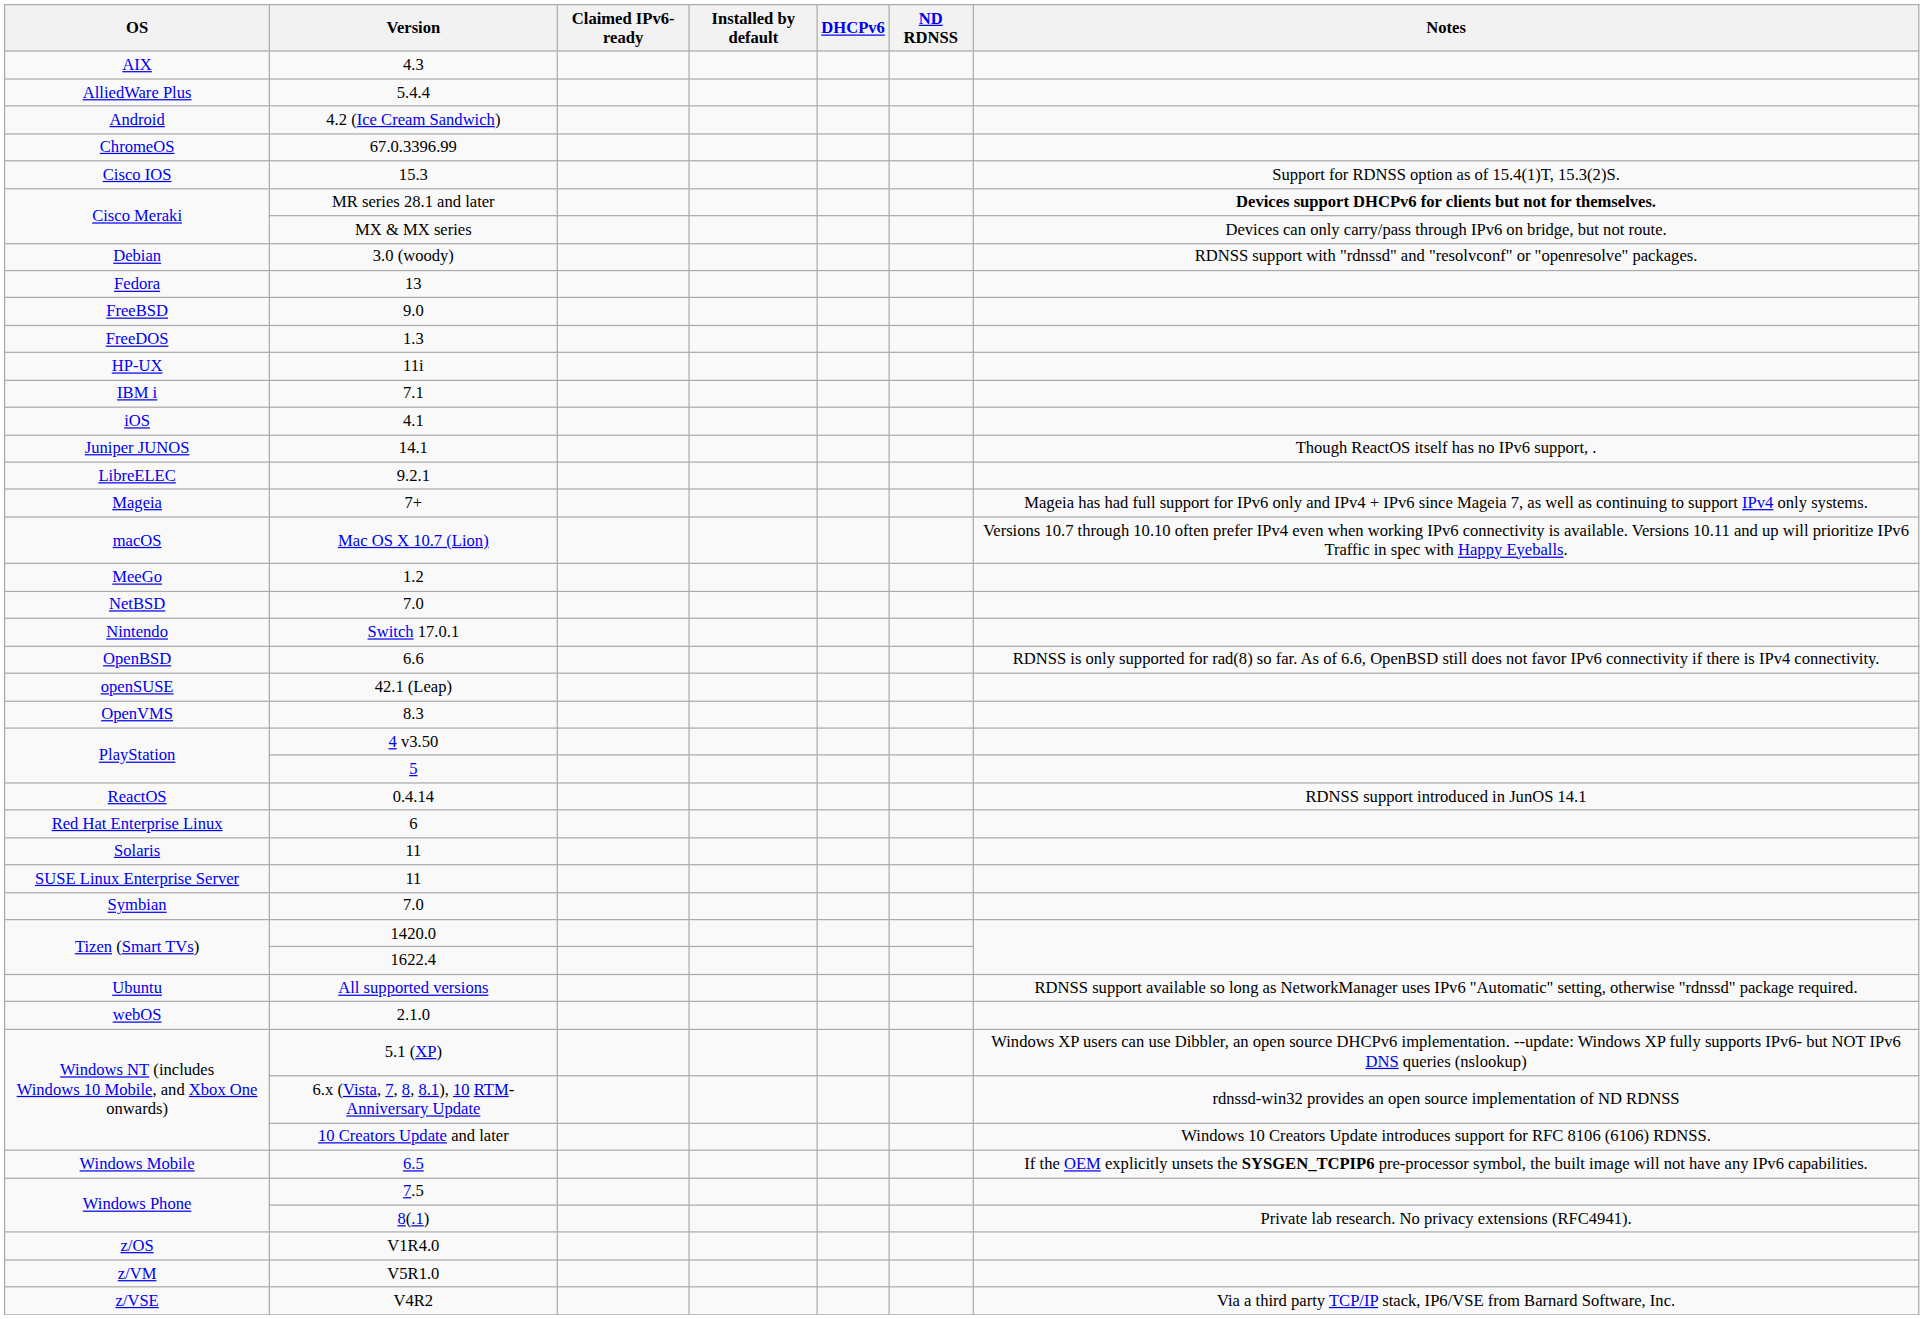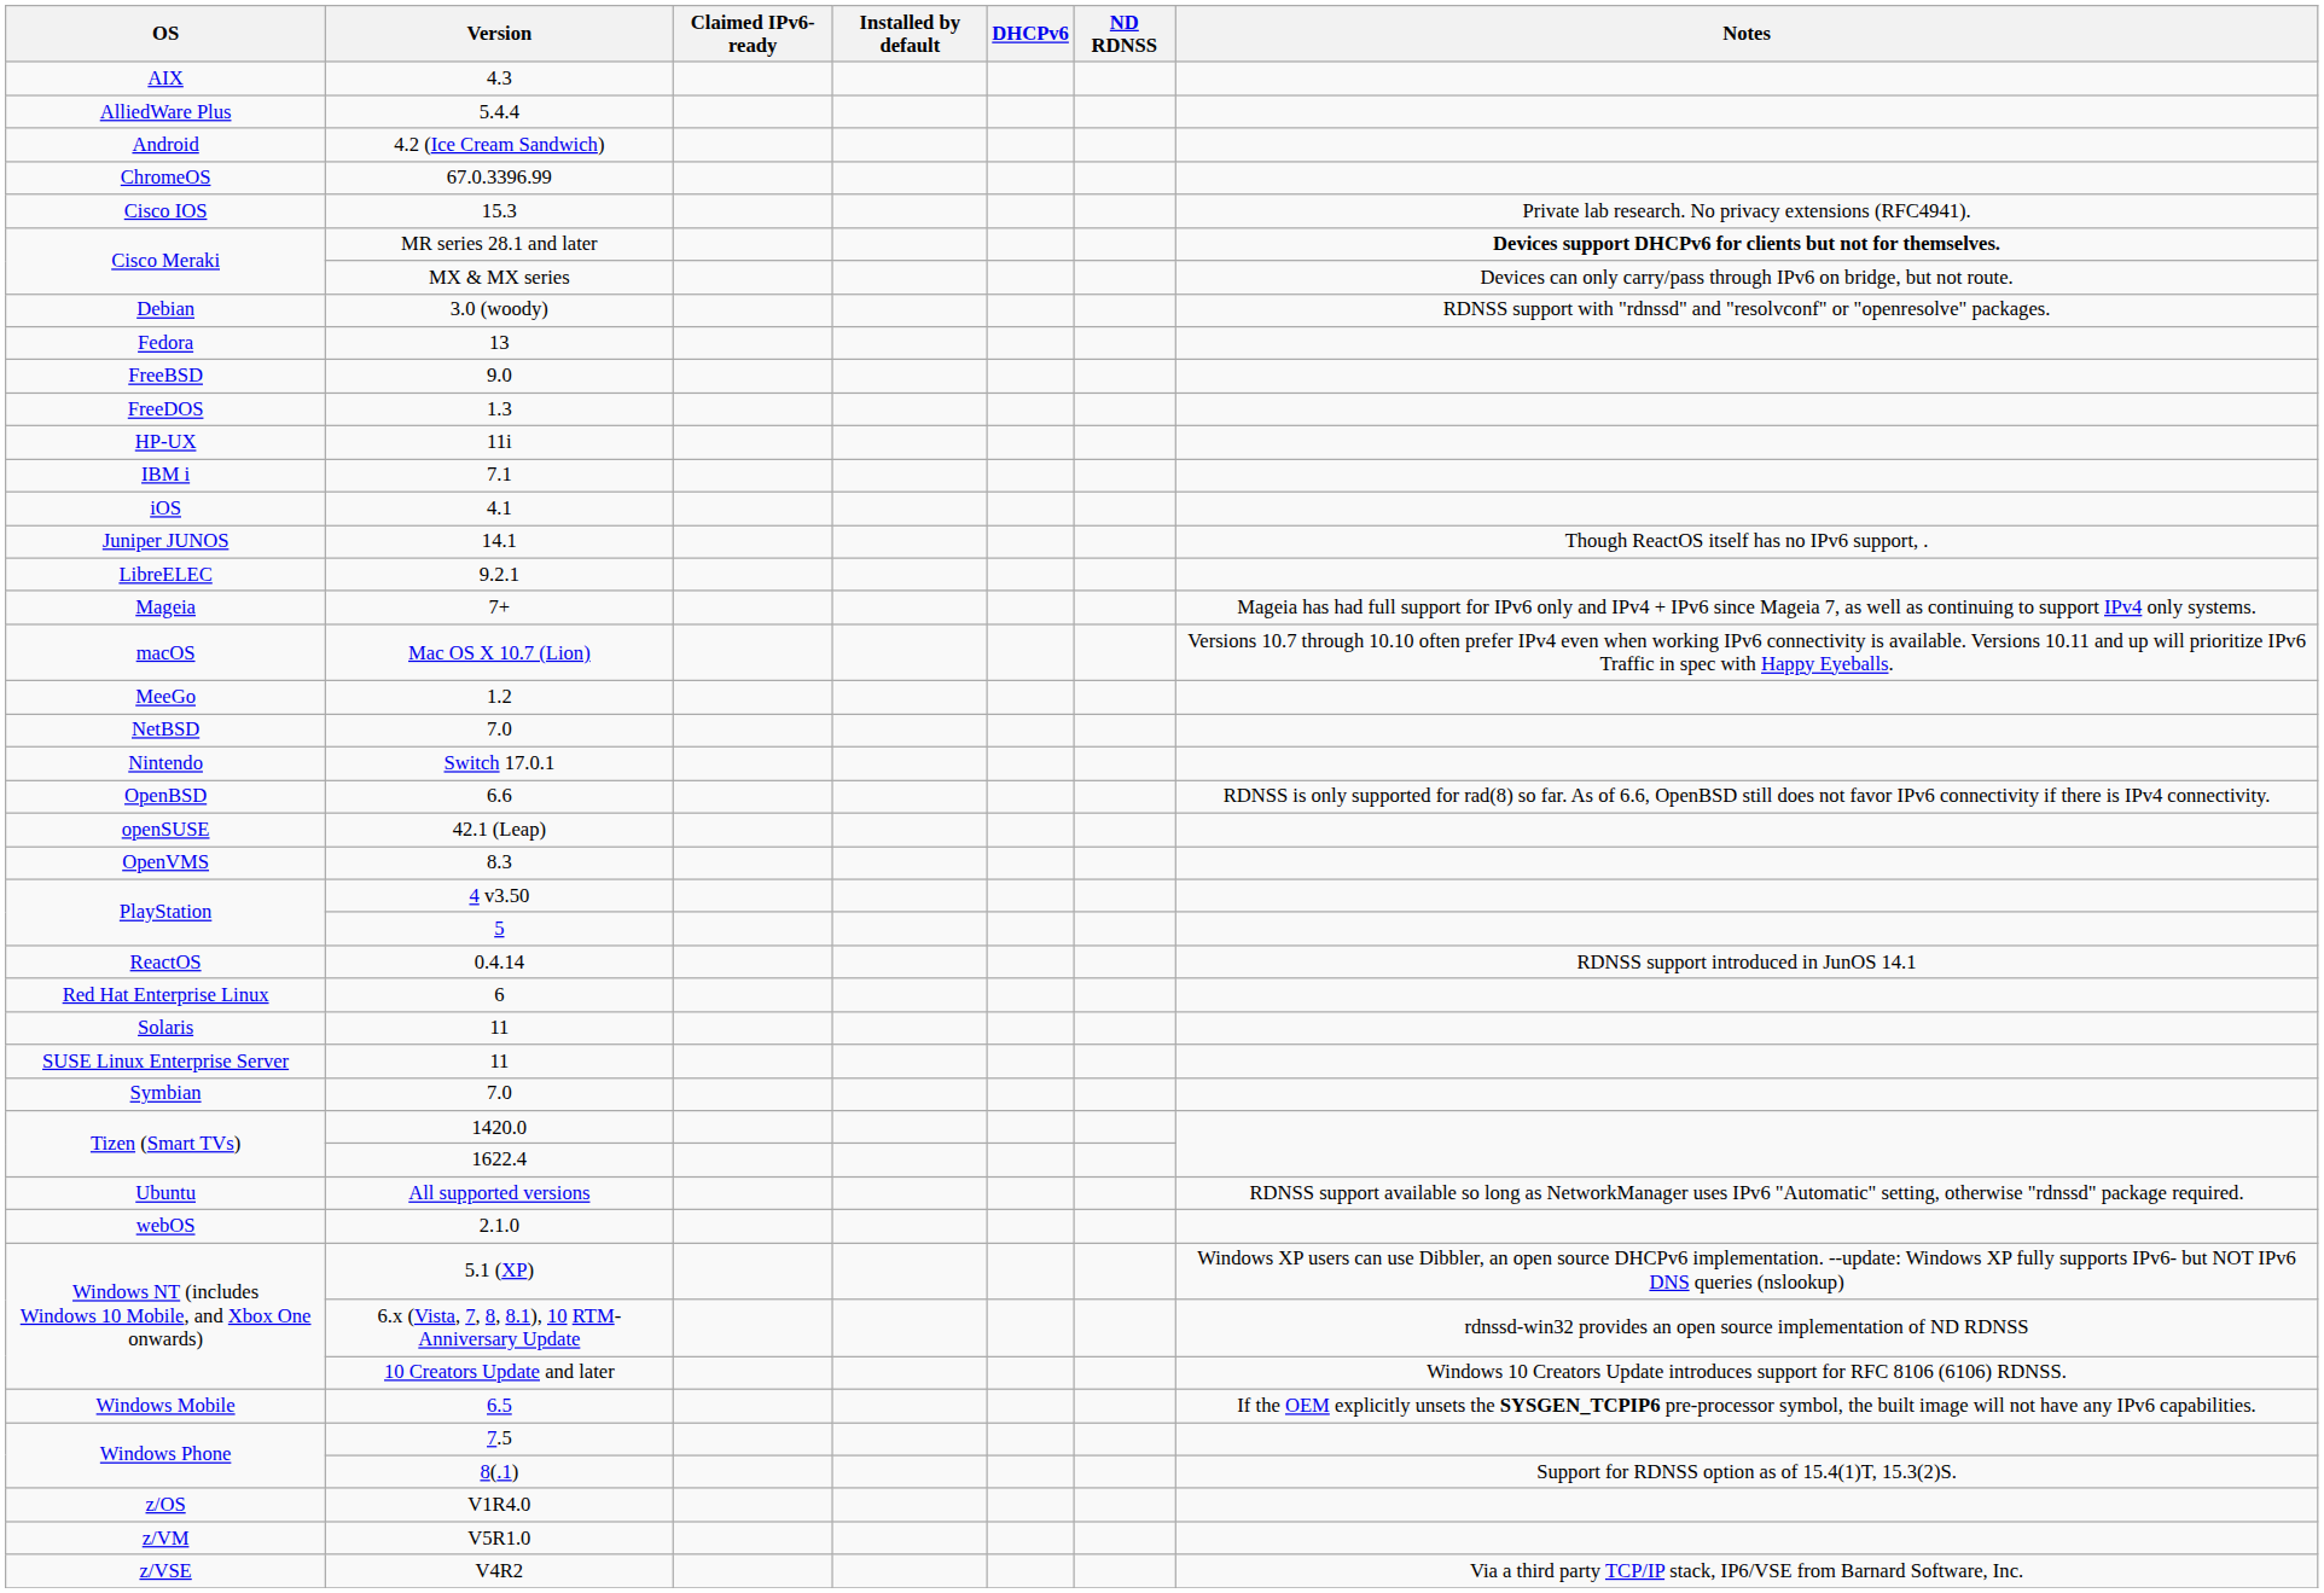 <table class="wikitable sortable" style=font-size:85%;text-align:center>
 <tr>
 <th>OS</th>
 <th>Version</th>
 <th>Claimed IPv6-ready</th>
 <th>Installed by default</th>
 <th><a href='#'>DHCPv6</a></th>
 <th><a href='#'>ND</a> RDNSS</th>
 <th>Notes</th>
 </tr>
 <tr>
 <td><a href='#'>AIX</a></td>
 <td>4.3</td>
 <td></td>
 <td></td>
 <td></td>
 <td></td>
 <td></td>
 </tr>
 <tr>
 <td><a href='#'>AlliedWare Plus</a></td>
 <td>5.4.4</td>
 <td></td>
 <td></td>
 <td></td>
 <td></td>
 <td></td>
 </tr>
 <tr>
 <td><a href='#'>Android</a></td>
 <td>4.2 (<a href='#'>Ice Cream Sandwich</a>)</td>
 <td></td>
 <td></td>
 <td></td>
 <td></td>
 <td></td>
 </tr>
 <tr>
 <td><a href='#'>ChromeOS</a></td>
 <td>67.0.3396.99</td>
 <td></td>
 <td></td>
 <td></td>
 <td></td>
 <td></td>
 </tr>
 <tr>
 <td><a href='#'>Cisco IOS</a></td>
 <td>15.3</td>
 <td></td>
 <td></td>
 <td></td>
 <td></td>
-<td>Support for RDNSS option as of 15.4(1)T, 15.3(2)S.</td>
+<td>Private lab research. No privacy extensions (RFC4941).</td>
 </tr>
 <tr>
 <td rowspan=2><a href='#'>Cisco Meraki</a></td>
 <td>MR series 28.1 and later</td>
 <td></td>
 <td></td>
 <td></td>
 <td></td>
 <td><strong>Devices support DHCPv6 for clients but not for themselves.</strong></td>
 </tr>
 <tr>
 <td>MX & MX series</td>
 <td></td>
 <td></td>
 <td></td>
 <td></td>
 <td>Devices can only carry/pass through IPv6 on bridge, but not route.</td>
 </tr>
 <tr>
 <td><a href='#'>Debian</a></td>
 <td>3.0 (woody)</td>
 <td></td>
 <td></td>
 <td></td>
 <td></td>
 <td>RDNSS support with "rdnssd" and "resolvconf" or "openresolve" packages.</td>
 </tr>
 <tr>
 <td><a href='#'>Fedora</a></td>
 <td>13</td>
 <td></td>
 <td></td>
 <td></td>
 <td></td>
 <td></td>
 </tr>
 <tr>
 <td><a href='#'>FreeBSD</a></td>
 <td>9.0</td>
 <td></td>
 <td></td>
 <td></td>
 <td></td>
 <td></td>
 </tr>
 <tr>
 <td><a href='#'>FreeDOS</a></td>
 <td>1.3</td>
 <td></td>
 <td></td>
 <td></td>
 <td></td>
 <td></td>
 </tr>
 <tr>
 <td><a href='#'>HP-UX</a></td>
 <td>11i</td>
 <td></td>
 <td></td>
 <td></td>
 <td></td>
 <td></td>
 </tr>
 <tr>
 <td><a href='#'>IBM i</a></td>
 <td>7.1</td>
 <td></td>
 <td></td>
 <td></td>
 <td></td>
 <td></td>
 </tr>
 <tr>
 <td><a href='#'>iOS</a></td>
 <td>4.1</td>
 <td></td>
 <td></td>
 <td></td>
 <td></td>
 <td></td>
 </tr>
 <tr>
 <td><a href='#'>Juniper JUNOS</a></td>
 <td>14.1</td>
 <td></td>
 <td></td>
 <td></td>
 <td></td>
 <td>Though ReactOS itself has no IPv6 support, .</td>
 </tr>
 <tr>
 <td><a href='#'>LibreELEC</a></td>
 <td>9.2.1</td>
 <td></td>
 <td></td>
 <td></td>
 <td></td>
 <td></td>
 </tr>
 <tr>
 <td><a href='#'>Mageia</a></td>
 <td>7+</td>
 <td></td>
 <td></td>
 <td></td>
 <td></td>
 <td>Mageia has had full support for IPv6 only and IPv4 + IPv6 since Mageia 7, as well as continuing to support <a href='#'>IPv4</a> only systems.</td>
 </tr>
 <tr>
 <td><a href='#'>macOS</a></td>
 <td><a href='#'>Mac OS X 10.7 (Lion)</a></td>
 <td></td>
 <td></td>
 <td></td>
 <td></td>
 <td>Versions 10.7 through 10.10 often prefer IPv4 even when working IPv6 connectivity is available. Versions 10.11 and up will prioritize IPv6 Traffic in spec with <a href='#'>Happy Eyeballs</a>.</td>
 </tr>
 <tr>
 <td><a href='#'>MeeGo</a></td>
 <td>1.2</td>
 <td></td>
 <td></td>
 <td></td>
 <td></td>
 <td></td>
 </tr>
 <tr>
 <td><a href='#'>NetBSD</a></td>
 <td>7.0</td>
 <td></td>
 <td></td>
 <td></td>
 <td></td>
 <td></td>
 </tr>
 <tr>
 <td><a href='#'>Nintendo</a></td>
 <td><a href='#'>Switch</a> 17.0.1</td>
 <td></td>
 <td></td>
 <td></td>
 <td></td>
 <td></td>
 </tr>
 <tr>
 <td><a href='#'>OpenBSD</a></td>
 <td>6.6</td>
 <td></td>
 <td></td>
 <td></td>
 <td></td>
 <td>RDNSS is only supported for rad(8) so far. As of 6.6, OpenBSD still does not favor IPv6 connectivity if there is IPv4 connectivity.</td>
 </tr>
 <tr>
 <td><a href='#'>openSUSE</a></td>
 <td>42.1 (Leap)</td>
 <td></td>
 <td></td>
 <td></td>
 <td></td>
 <td></td>
 </tr>
 <tr>
 <td><a href='#'>OpenVMS</a></td>
 <td>8.3</td>
 <td></td>
 <td></td>
 <td></td>
 <td></td>
 <td></td>
 </tr>
 <tr>
 <td rowspan=2><a href='#'>PlayStation</a></td>
 <td><a href='#'>4</a> v3.50</td>
 <td></td>
 <td></td>
 <td></td>
 <td></td>
 <td></td>
 </tr>
 <tr>
 <td><a href='#'>5</a></td>
 <td></td>
 <td></td>
 <td></td>
 <td></td>
 <td></td>
 </tr>
 <tr>
 <td><a href='#'>ReactOS</a></td>
 <td>0.4.14</td>
 <td></td>
 <td></td>
 <td></td>
 <td></td>
 <td>RDNSS support introduced in JunOS 14.1</td>
 </tr>
 <tr>
 <td><a href='#'>Red Hat Enterprise Linux</a></td>
 <td>6</td>
 <td></td>
 <td></td>
 <td></td>
 <td></td>
 <td></td>
 </tr>
 <tr>
 <td><a href='#'>Solaris</a></td>
 <td>11</td>
 <td></td>
 <td></td>
 <td></td>
 <td></td>
 <td></td>
 </tr>
 <tr>
 <td><a href='#'>SUSE Linux Enterprise Server</a></td>
 <td>11</td>
 <td></td>
 <td></td>
 <td></td>
 <td></td>
 <td></td>
 </tr>
 <tr>
 <td><a href='#'>Symbian</a></td>
 <td>7.0</td>
 <td></td>
 <td></td>
 <td></td>
 <td></td>
 <td></td>
 </tr>
 <tr>
 <td rowspan=2><a href='#'>Tizen</a> (<a href='#'>Smart TVs</a>)</td>
 <td>1420.0</td>
 <td></td>
 <td></td>
 <td></td>
 <td></td>
 <td rowspan=2></td>
 </tr>
 <tr>
 <td>1622.4</td>
 <td></td>
 <td></td>
 <td></td>
 <td></td>
 </tr>
 <tr>
 <td><a href='#'>Ubuntu</a></td>
 <td><a href='#'>All supported versions</a> </td>
 <td></td>
 <td></td>
 <td></td>
 <td></td>
 <td>RDNSS support available so long as NetworkManager uses IPv6 "Automatic" setting, otherwise "rdnssd" package required.</td>
 </tr>
 <tr>
 <td><a href='#'>webOS</a></td>
 <td>2.1.0</td>
 <td></td>
 <td></td>
 <td></td>
 <td></td>
 <td></td>
 </tr>
 <tr>
 <td rowspan=3><a href='#'>Windows NT</a> (includes<br><a href='#'>Windows 10 Mobile</a>, and <a href='#'>Xbox One</a> onwards)</td>
 <td>5.1 (<a href='#'>XP</a>)</td>
 <td></td>
 <td></td>
 <td></td>
 <td></td>
 <td>Windows XP users can use Dibbler, an open source DHCPv6 implementation. --update: Windows XP fully supports IPv6- but NOT IPv6 <a href='#'>DNS</a> queries (nslookup)</td>
 </tr>
 <tr>
 <td>6.x (<a href='#'>Vista</a>, <a href='#'>7</a>, <a href='#'>8</a>, <a href='#'>8.1</a>), <a href='#'>10</a> <a href='#'>RTM</a>-<a href='#'>Anniversary Update</a></td>
 <td></td>
 <td></td>
 <td></td>
 <td></td>
 <td>rdnssd-win32 provides an open source implementation of ND RDNSS</td>
 </tr>
 <tr>
 <td><a href='#'>10 Creators Update</a> and later</td>
 <td></td>
 <td></td>
 <td></td>
 <td></td>
 <td>Windows 10 Creators Update introduces support for RFC 8106 (6106) RDNSS.</td>
 </tr>
 <tr>
 <td><a href='#'>Windows Mobile</a></td>
 <td><a href='#'>6.5</a></td>
 <td></td>
 <td></td>
 <td></td>
 <td></td>
 <td>If the <a href='#'>OEM</a> explicitly unsets the <strong>SYSGEN_TCPIP6</strong> pre-processor symbol, the built image will not have any IPv6 capabilities.</td>
 </tr>
 <tr>
 <td rowspan=2><a href='#'>Windows Phone</a></td>
 <td><a href='#'>7</a>.5</td>
 <td></td>
 <td></td>
 <td></td>
 <td></td>
 <td></td>
 </tr>
 <tr>
 <td><a href='#'>8</a>(<a href='#'>.1</a>)</td>
 <td></td>
 <td></td>
 <td></td>
 <td></td>
-<td>Private lab research. No privacy extensions (RFC4941).</td>
+<td>Support for RDNSS option as of 15.4(1)T, 15.3(2)S.</td>
 </tr>
 <tr>
 <td><a href='#'>z/OS</a></td>
 <td>V1R4.0</td>
 <td></td>
 <td></td>
 <td></td>
 <td></td>
 <td></td>
 </tr>
 <tr>
 <td><a href='#'>z/VM</a></td>
 <td>V5R1.0</td>
 <td></td>
 <td></td>
 <td></td>
 <td></td>
 <td></td>
 </tr>
 <tr>
 <td><a href='#'>z/VSE</a></td>
 <td>V4R2</td>
 <td></td>
 <td></td>
 <td></td>
 <td></td>
 <td>Via a third party <a href='#'>TCP/IP</a> stack, IP6/VSE from Barnard Software, Inc.</td>
 </tr>
 </table>
